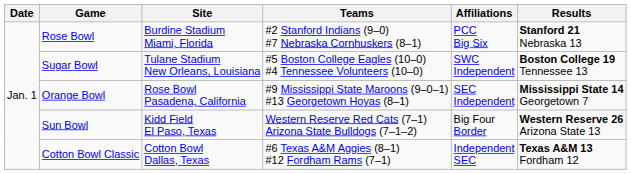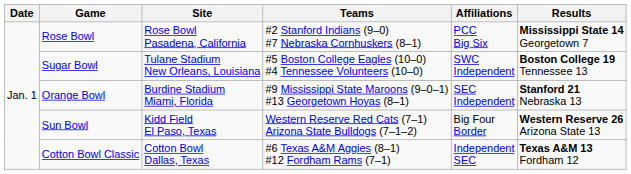 <table class="wikitable" style="font-size:90%;">
 <tr>
 <th>Date</th>
 <th>Game</th>
 <th>Site</th>
 <th>Teams</th>
 <th>Affiliations</th>
 <th>Results</th>
 </tr>
 <tr>
 <td style=white-space:nowrap rowspan=5>Jan. 1</td>
 <td><a href='#'>Rose Bowl</a></td>
-<td><a href='#'>Burdine Stadium</a><br><a href='#'>Miami, Florida</a></td>
+<td><a href='#'>Rose Bowl</a><br><a href='#'>Pasadena, California</a></td>
 <td>#2 <a href='#'>Stanford Indians</a> (9–0) <br> #7 <a href='#'>Nebraska Cornhuskers</a> (8–1)</td>
 <td><a href='#'>PCC</a><br><a href='#'>Big Six</a></td>
-<td><strong>Stanford 21</strong><br>Nebraska 13</td>
+<td><strong>Mississippi State 14</strong><br>Georgetown 7</td>
 </tr>
 <tr>
 <td><a href='#'>Sugar Bowl</a></td>
 <td><a href='#'>Tulane Stadium</a><br><a href='#'>New Orleans, Louisiana</a></td>
 <td>#5 <a href='#'>Boston College Eagles</a> (10–0) <br> #4 <a href='#'>Tennessee Volunteers</a> (10–0)</td>
 <td><a href='#'>SWC</a><br><a href='#'>Independent</a></td>
 <td><strong>Boston College 19</strong><br>Tennessee 13</td>
 </tr>
 <tr>
 <td><a href='#'>Orange Bowl</a></td>
-<td><a href='#'>Rose Bowl</a><br><a href='#'>Pasadena, California</a></td>
+<td><a href='#'>Burdine Stadium</a><br><a href='#'>Miami, Florida</a></td>
 <td>#9 <a href='#'>Mississippi State Maroons</a> (9–0–1) <br> #13 <a href='#'>Georgetown Hoyas</a> (8–1)</td>
 <td><a href='#'>SEC</a><br><a href='#'>Independent</a></td>
-<td><strong>Mississippi State 14</strong><br>Georgetown 7</td>
+<td><strong>Stanford 21</strong><br>Nebraska 13</td>
 </tr>
 <tr>
 <td><a href='#'>Sun Bowl</a></td>
 <td><a href='#'>Kidd Field</a><br><a href='#'>El Paso, Texas</a></td>
 <td><a href='#'>Western Reserve Red Cats</a> (7–1) <br> <a href='#'>Arizona State Bulldogs</a> (7–1–2)</td>
 <td>Big Four<br><a href='#'>Border</a></td>
 <td><strong>Western Reserve 26</strong><br>Arizona State 13</td>
 </tr>
 <tr>
 <td><a href='#'>Cotton Bowl Classic</a></td>
 <td><a href='#'>Cotton Bowl</a><br><a href='#'>Dallas, Texas</a></td>
 <td>#6 <a href='#'>Texas A&M Aggies</a> (8–1) <br> #12 <a href='#'>Fordham Rams</a> (7–1)</td>
 <td><a href='#'>Independent</a><br><a href='#'>SEC</a></td>
 <td><strong>Texas A&M 13</strong><br>Fordham 12</td>
 </tr>
 </table>
